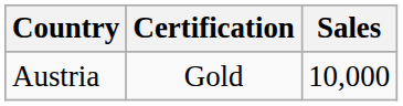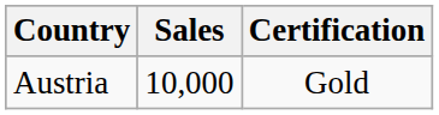 <table class="wikitable">
 <tr>
 <th style="text-align:center;">Country</th>
+<th style="text-align:center;">Sales</th>
 <th style="text-align:center;">Certification</th>
-<th style="text-align:center;">Sales</th>
 </tr>
 <tr>
 <td>Austria</td>
+<td style="text-align:center;">10,000</td>
 <td style="text-align:center;">Gold</td>
-<td style="text-align:center;">10,000</td>
 </tr>
 </table>
